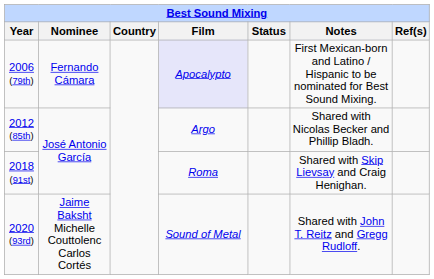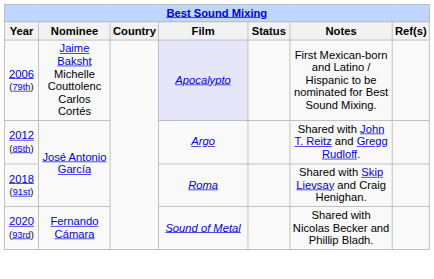 <table class="wikitable" style="text-align: center">
 <tr style="background:#bfd7ff;">
 <td colspan="7" style="text-align:center;"><strong><a href='#'>Best Sound Mixing</a></strong></td>
 </tr>
 <tr style="background:#ebf5ff;">
 <th style="width:75px;">Year</th>
 <th style="width:200px;">Nominee</th>
 <th style="width:50px;">Country</th>
 <th style="width:350px;">Film</th>
 <th style="width:75px;">Status</th>
 <th style="width:500px;">Notes</th>
 <th width="3">Ref(s)</th>
 </tr>
 <tr>
 <td style="text-align: center"><a href='#'>2006</a><br><small>(<a href='#'>79th</a>)</small></td>
-<td><a href='#'>Fernando Cámara</a></td>
+<td><a href='#'>Jaime Baksht</a><br>Michelle Couttolenc<br>Carlos Cortés</td>
 <td rowspan="4"></td>
 <td style="background: lavender;"><em><a href='#'>Apocalypto</a></em></td>
 <td></td>
 <td>First Mexican-born and Latino / Hispanic to be nominated for Best Sound Mixing.</td>
 <td style="text-align: center"></td>
 </tr>
 <tr>
 <td style="text-align: center"><a href='#'>2012</a><br><small>(<a href='#'>85th</a>)</small></td>
 <td rowspan="2"><a href='#'>José Antonio García</a></td>
 <td><em><a href='#'>Argo</a></em></td>
 <td></td>
-<td>Shared with Nicolas Becker and Phillip Bladh.</td>
+<td>Shared with <a href='#'>John T. Reitz</a> and <a href='#'>Gregg Rudloff</a>.</td>
 <td styler="text-align: center"></td>
 </tr>
 <tr>
 <td style="text-align: center"><a href='#'>2018</a><br><small>(<a href='#'>91st</a>)</small></td>
 <td><em><a href='#'>Roma</a></em></td>
 <td></td>
 <td>Shared with <a href='#'>Skip Lievsay</a> and Craig Henighan.</td>
 <td styler="text-align: center"></td>
 </tr>
 <tr>
 <td style="text-align: center"><a href='#'>2020</a><br><small>(<a href='#'>93rd</a>)</small></td>
-<td><a href='#'>Jaime Baksht</a><br>Michelle Couttolenc<br>Carlos Cortés</td>
+<td><a href='#'>Fernando Cámara</a></td>
 <td><em><a href='#'>Sound of Metal</a></em></td>
 <td></td>
-<td>Shared with <a href='#'>John T. Reitz</a> and <a href='#'>Gregg Rudloff</a>.</td>
+<td>Shared with Nicolas Becker and Phillip Bladh.</td>
 <td styler="text-align: center"></td>
 </tr>
 </table>
